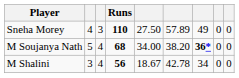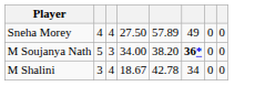 <table class="wikitable sortable" style="text-align: center;">
 <tr>
 <th class="unsortable">Player</th>
 <th></th>
 <th></th>
-<th>Runs</th>
 <th></th>
 <th></th>
 <th></th>
 <th></th>
 <th></th>
 </tr>
 <tr>
 <td style="text-align:left">Sneha Morey</td>
 <td style="text-align:left">4</td>
-<td>3</td>
-<td><strong>110</strong></td>
+<td>4</td>
 <td>27.50</td>
 <td>57.89</td>
 <td>49</td>
 <td>0</td>
 <td>0</td>
 </tr>
 <tr>
 <td style="text-align:left">M Soujanya Nath</td>
 <td style="text-align:left">5</td>
-<td>4</td>
-<td><strong>68</strong></td>
+<td>3</td>
 <td>34.00</td>
 <td>38.20</td>
 <td><strong>36<a href='#'>*</a></strong></td>
 <td>0</td>
 <td>0</td>
 </tr>
 <tr>
 <td style="text-align:left">M Shalini</td>
 <td style="text-align:left">3</td>
 <td>4</td>
-<td><strong>56</strong></td>
 <td>18.67</td>
 <td>42.78</td>
 <td>34</td>
 <td>0</td>
 <td>0</td>
 </tr>
 </table>
